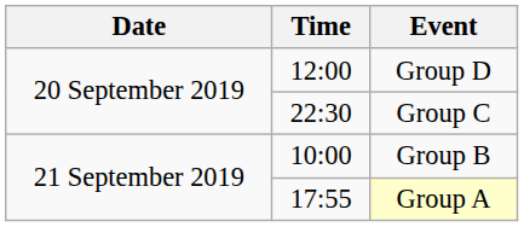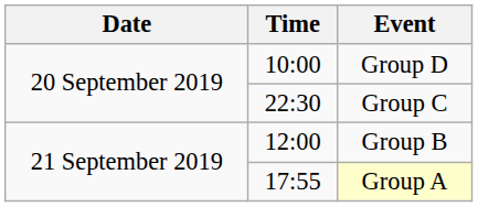 <table class = "wikitable" style="text-align:center;">
 <tr>
 <th width=150>Date</th>
 <th width=50>Time</th>
 <th width=80>Event</th>
 </tr>
 <tr>
 <td rowspan=2>20 September 2019</td>
-<td>12:00</td>
+<td>10:00</td>
 <td>Group D</td>
 </tr>
 <tr>
 <td>22:30</td>
 <td>Group C</td>
 </tr>
 <tr>
 <td rowspan=2>21 September 2019</td>
-<td>10:00</td>
+<td>12:00</td>
 <td>Group B</td>
 </tr>
 <tr>
 <td>17:55</td>
 <td bgcolor="ffffcc">Group A</td>
 </tr>
 </table>
